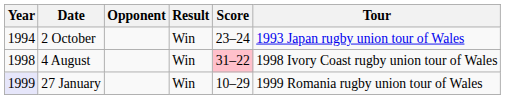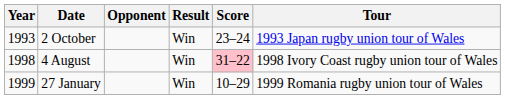 <table class="wikitable" style="font-size: 95%;">
 <tr>
 <th>Year</th>
 <th>Date</th>
 <th>Opponent</th>
 <th>Result</th>
 <th>Score</th>
 <th>Tour</th>
 </tr>
 <tr>
-<td>1994</td>
+<td>1993</td>
 <td>2 October</td>
 <td></td>
 <td>Win</td>
 <td>23–24</td>
 <td><a href='#'>1993 Japan rugby union tour of Wales</a></td>
 </tr>
 <tr>
 <td>1998</td>
 <td>4 August</td>
 <td></td>
 <td>Win</td>
 <td style="background: pink;">31–22</td>
 <td>1998 Ivory Coast rugby union tour of Wales</td>
 </tr>
 <tr>
-<td style="background: lavender;">1999</td>
+<td>1999</td>
 <td>27 January</td>
 <td></td>
 <td>Win</td>
 <td>10–29</td>
 <td>1999 Romania rugby union tour of Wales</td>
 </tr>
 </table>
